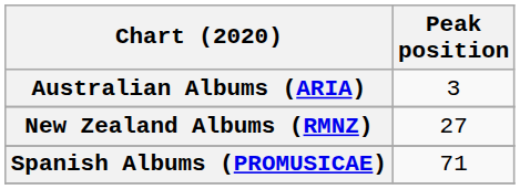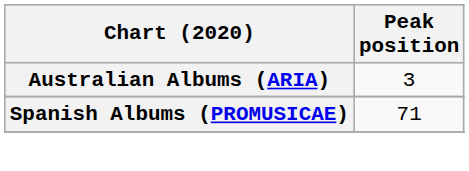 <table class="wikitable sortable plainrowheaders" style="text-align:center">
 <tr>
 <th scope="col">Chart (2020)</th>
 <th scope="col">Peak<br>position</th>
 </tr>
 <tr>
 <th scope="row">Australian Albums (<a href='#'>ARIA</a>)</th>
 <td>3</td>
 </tr>
 <tr>
 </tr>
 <tr>
 </tr>
 <tr>
-<th scope="row">New Zealand Albums (<a href='#'>RMNZ</a>)</th>
-<td>27</td>
-</tr>
-<tr>
 </tr>
 <tr>
 <th scope="row">Spanish Albums (<a href='#'>PROMUSICAE</a>)</th>
 <td>71</td>
 </tr>
 <tr>
 </tr>
 <tr>
 </tr>
 <tr>
 </tr>
 </table>
